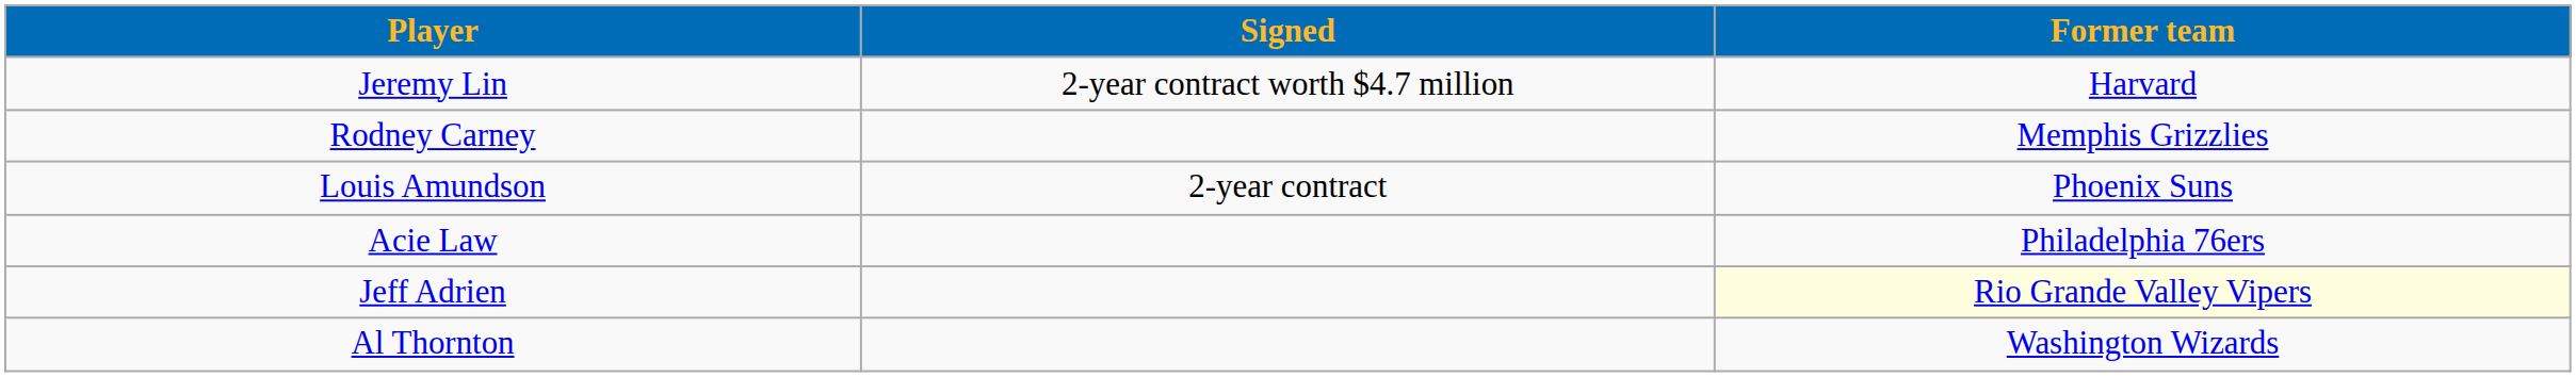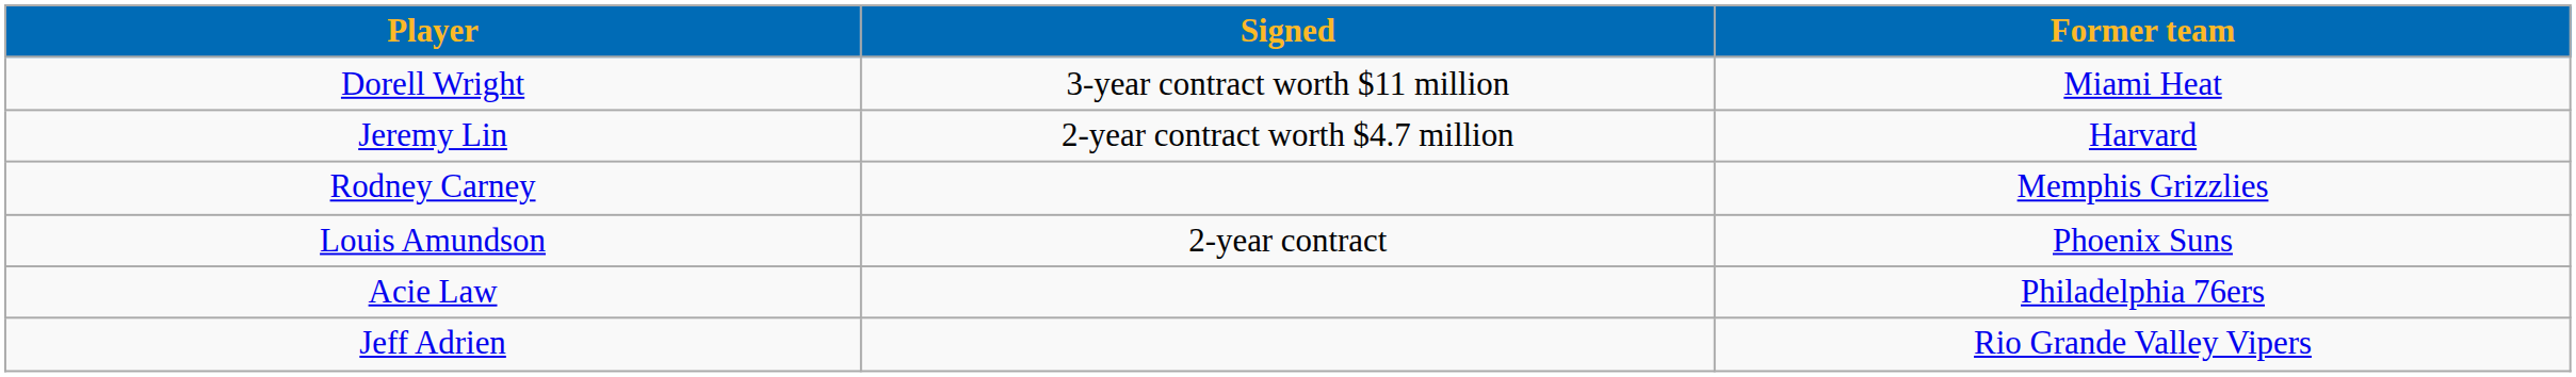 <table class="wikitable sortable sortable" style="text-align: center">
 <tr>
 <th style="background:#006bb6; color:#fdb927" width="10%">Player</th>
 <th style="background:#006bb6; color:#fdb927" width="10%">Signed</th>
 <th style="background:#006bb6; color:#fdb927" width="10%">Former team</th>
+</tr>
+<tr style="text-align: center">
+<td><a href='#'>Dorell Wright</a></td>
+<td>3-year contract worth $11 million</td>
+<td><a href='#'>Miami Heat</a></td>
 </tr>
 <tr style="text-align: center">
 <td><a href='#'>Jeremy Lin</a></td>
 <td>2-year contract worth $4.7 million</td>
 <td><a href='#'>Harvard</a></td>
 </tr>
 <tr style="text-align: center">
 <td><a href='#'>Rodney Carney</a></td>
 <td></td>
 <td><a href='#'>Memphis Grizzlies</a></td>
 </tr>
 <tr style="text-align: center">
 <td><a href='#'>Louis Amundson</a></td>
 <td>2-year contract</td>
 <td><a href='#'>Phoenix Suns</a></td>
 </tr>
 <tr style="text-align: center">
 <td><a href='#'>Acie Law</a></td>
 <td></td>
 <td><a href='#'>Philadelphia 76ers</a></td>
 </tr>
 <tr style="text-align: center">
 <td><a href='#'>Jeff Adrien</a></td>
 <td></td>
-<td style="background: lightyellow;"><a href='#'>Rio Grande Valley Vipers</a></td>
-</tr>
-<tr style="text-align: center">
-<td><a href='#'>Al Thornton</a></td>
-<td></td>
-<td><a href='#'>Washington Wizards</a></td>
+<td><a href='#'>Rio Grande Valley Vipers</a></td>
 </tr>
 </table>
